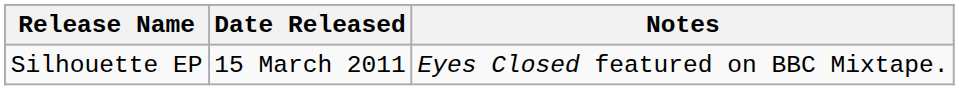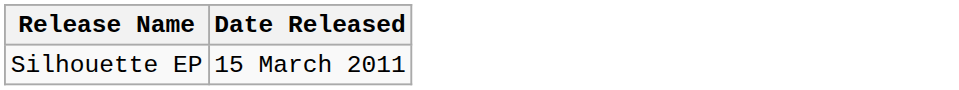 <table class="wikitable">
 <tr>
 <th>Release Name</th>
 <th>Date Released</th>
-<th>Notes</th>
 </tr>
 <tr>
 <td>Silhouette EP</td>
 <td>15 March 2011</td>
-<td><em>Eyes Closed</em> featured on BBC Mixtape.</td>
 </tr>
 </table>
